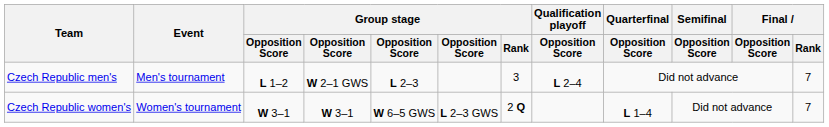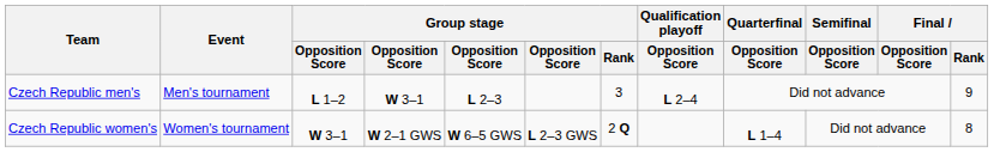 <table class="wikitable" style="font-size:90%">
 <tr>
 <th rowspan=2>Team</th>
 <th rowspan=2>Event</th>
 <th colspan=5>Group stage</th>
 <th>Qualification<br>playoff</th>
 <th>Quarterfinal</th>
 <th>Semifinal</th>
 <th colspan=2>Final / </th>
 </tr>
 <tr style="font-size:95%">
 <th>Opposition<br>Score</th>
 <th>Opposition<br>Score</th>
 <th>Opposition<br>Score</th>
 <th>Opposition<br>Score</th>
 <th>Rank</th>
 <th>Opposition<br>Score</th>
 <th>Opposition<br>Score</th>
 <th>Opposition<br>Score</th>
 <th>Opposition<br>Score</th>
 <th>Rank</th>
 </tr>
 <tr align=center>
 <td align=left><a href='#'>Czech Republic men's</a></td>
 <td align=left><a href='#'>Men's tournament</a></td>
 <td><br><strong>L</strong> 1–2</td>
-<td><br><strong>W</strong> 2–1 GWS</td>
+<td><br><strong>W</strong> 3–1</td>
 <td><br><strong>L</strong> 2–3</td>
 <td></td>
 <td>3</td>
 <td><br><strong>L</strong> 2–4</td>
 <td colspan=3>Did not advance</td>
-<td>7</td>
+<td>9</td>
 </tr>
 <tr align=center>
 <td align=left><a href='#'>Czech Republic women's</a></td>
 <td align=left><a href='#'>Women's tournament</a></td>
 <td><br><strong>W</strong> 3–1</td>
-<td><br><strong>W</strong> 3–1</td>
+<td><br><strong>W</strong> 2–1 GWS</td>
 <td><br><strong>W</strong> 6–5 GWS</td>
 <td><br><strong>L</strong> 2–3 GWS</td>
 <td>2 <strong>Q</strong></td>
 <td></td>
 <td><br><strong>L</strong> 1–4</td>
 <td colspan=2>Did not advance</td>
-<td>7</td>
+<td>8</td>
 </tr>
 </table>
